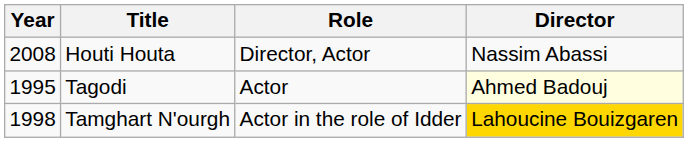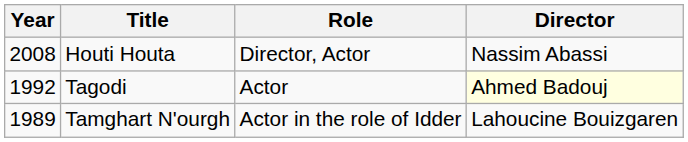 <table class="wikitable">
 <tr>
 <th>Year</th>
 <th>Title</th>
 <th>Role</th>
 <th>Director</th>
 </tr>
 <tr>
 <td>2008</td>
 <td>Houti Houta</td>
 <td>Director, Actor</td>
 <td>Nassim Abassi</td>
 </tr>
 <tr>
-<td>1995</td>
+<td>1992</td>
 <td>Tagodi</td>
 <td>Actor</td>
 <td style="background: lightyellow;">Ahmed Badouj</td>
 </tr>
 <tr>
-<td>1998</td>
+<td>1989</td>
 <td>Tamghart N'ourgh</td>
 <td>Actor in the role of Idder</td>
-<td style="background: gold;">Lahoucine Bouizgaren</td>
+<td>Lahoucine Bouizgaren</td>
 </tr>
 </table>
